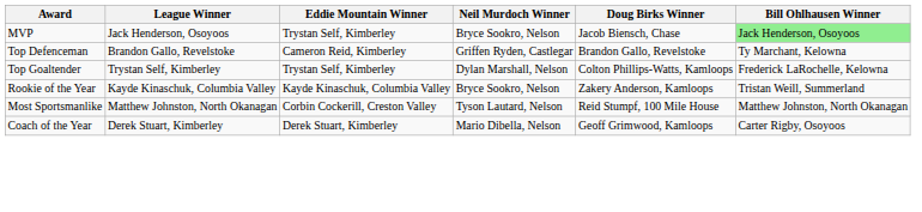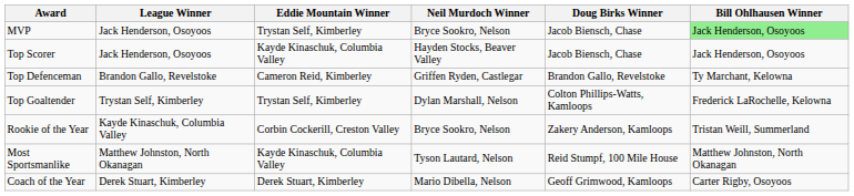 <table class="wikitable">
 <tr>
 <th>Award</th>
 <th>League Winner</th>
 <th>Eddie Mountain Winner</th>
 <th>Neil Murdoch Winner</th>
 <th>Doug Birks Winner</th>
 <th>Bill Ohlhausen Winner</th>
 </tr>
 <tr>
 <td>MVP</td>
 <td>Jack Henderson, Osoyoos</td>
 <td>Trystan Self, Kimberley</td>
 <td>Bryce Sookro, Nelson</td>
 <td>Jacob Biensch, Chase</td>
 <td style="background: lightgreen;">Jack Henderson, Osoyoos</td>
+</tr>
+<tr>
+<td>Top Scorer</td>
+<td>Jack Henderson, Osoyoos</td>
+<td>Kayde Kinaschuk, Columbia Valley</td>
+<td>Hayden Stocks, Beaver Valley</td>
+<td>Jacob Biensch, Chase</td>
+<td>Jack Henderson, Osoyoos</td>
 </tr>
 <tr>
 <td>Top Defenceman</td>
 <td>Brandon Gallo, Revelstoke</td>
 <td>Cameron Reid, Kimberley</td>
 <td>Griffen Ryden, Castlegar</td>
 <td>Brandon Gallo, Revelstoke</td>
 <td>Ty Marchant, Kelowna</td>
 </tr>
 <tr>
 <td>Top Goaltender</td>
 <td>Trystan Self, Kimberley</td>
 <td>Trystan Self, Kimberley</td>
 <td>Dylan Marshall, Nelson</td>
 <td>Colton Phillips-Watts, Kamloops</td>
 <td>Frederick LaRochelle, Kelowna</td>
 </tr>
 <tr>
 <td>Rookie of the Year</td>
 <td>Kayde Kinaschuk, Columbia Valley</td>
-<td>Kayde Kinaschuk, Columbia Valley</td>
+<td>Corbin Cockerill, Creston Valley</td>
 <td>Bryce Sookro, Nelson</td>
 <td>Zakery Anderson, Kamloops</td>
 <td>Tristan Weill, Summerland</td>
 </tr>
 <tr>
 <td>Most Sportsmanlike</td>
 <td>Matthew Johnston, North Okanagan</td>
-<td>Corbin Cockerill, Creston Valley</td>
+<td>Kayde Kinaschuk, Columbia Valley</td>
 <td>Tyson Lautard, Nelson</td>
 <td>Reid Stumpf, 100 Mile House</td>
 <td>Matthew Johnston, North Okanagan</td>
 </tr>
 <tr>
 <td>Coach of the Year</td>
 <td>Derek Stuart, Kimberley</td>
 <td>Derek Stuart, Kimberley</td>
 <td>Mario Dibella, Nelson</td>
 <td>Geoff Grimwood, Kamloops</td>
 <td>Carter Rigby, Osoyoos</td>
 </tr>
 </table>
